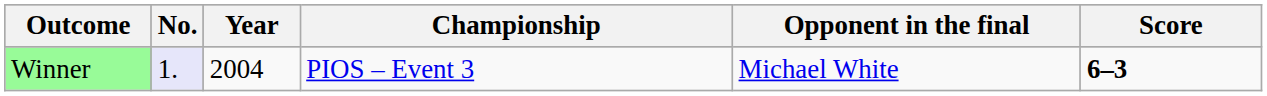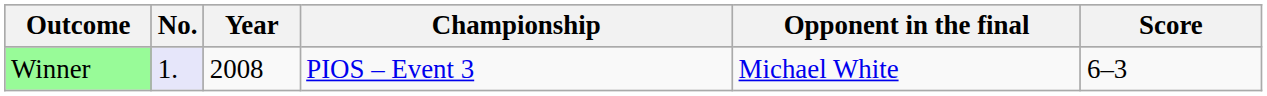 <table class="sortable wikitable">
 <tr>
 <th width="80">Outcome</th>
 <th width="20">No.</th>
 <th width="50">Year</th>
 <th width="250">Championship</th>
 <th width="200">Opponent in the final</th>
 <th width="100">Score</th>
 </tr>
 <tr>
 <td style="background:#98FB98">Winner</td>
 <td style="background: lavender;">1.</td>
-<td>2004</td>
+<td>2008</td>
 <td><a href='#'>PIOS – Event 3</a></td>
 <td> <a href='#'>Michael White</a></td>
-<td><strong>6–3</strong></td>
+<td>6–3</td>
 </tr>
 </table>
